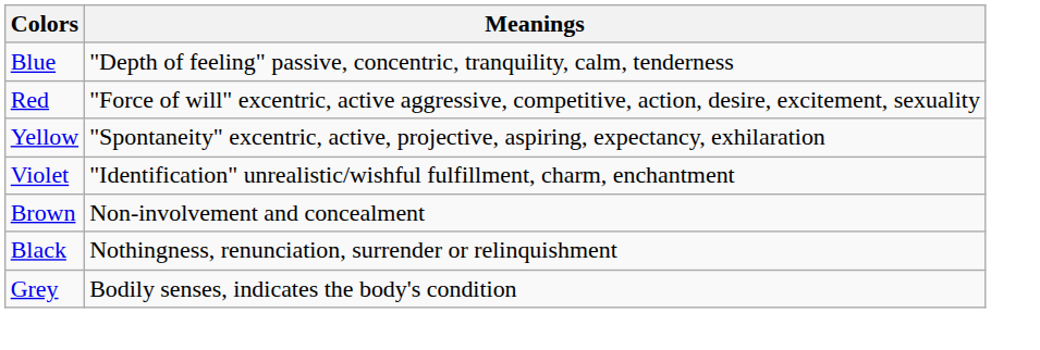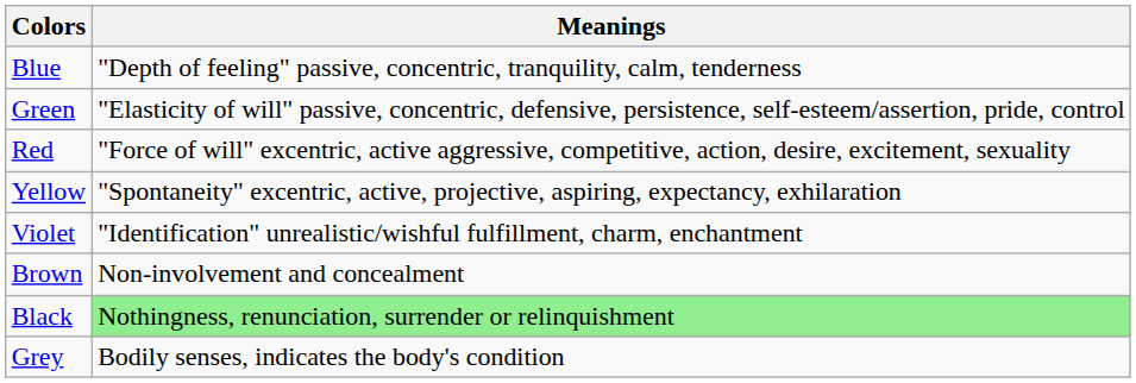 <table class="wikitable">
 <tr>
 <th>Colors</th>
 <th>Meanings</th>
 </tr>
 <tr>
 <td><a href='#'>Blue</a></td>
 <td>"Depth of feeling" passive, concentric, tranquility, calm, tenderness</td>
+</tr>
+<tr>
+<td><a href='#'>Green</a></td>
+<td>"Elasticity of will" passive, concentric, defensive, persistence, self-esteem/assertion, pride, control</td>
 </tr>
 <tr>
 <td><a href='#'>Red</a></td>
 <td>"Force of will" excentric, active aggressive, competitive, action, desire, excitement, sexuality</td>
 </tr>
 <tr>
 <td><a href='#'>Yellow</a></td>
 <td>"Spontaneity" excentric, active, projective, aspiring, expectancy, exhilaration</td>
 </tr>
 <tr>
 <td><a href='#'>Violet</a></td>
 <td>"Identification" unrealistic/wishful fulfillment, charm, enchantment</td>
 </tr>
 <tr>
 <td><a href='#'>Brown</a></td>
 <td>Non-involvement and concealment</td>
 </tr>
 <tr>
 <td><a href='#'>Black</a></td>
-<td>Nothingness, renunciation, surrender or relinquishment</td>
+<td style="background: lightgreen;">Nothingness, renunciation, surrender or relinquishment</td>
 </tr>
 <tr>
 <td><a href='#'>Grey</a></td>
 <td>Bodily senses, indicates the body's condition</td>
 </tr>
 </table>
